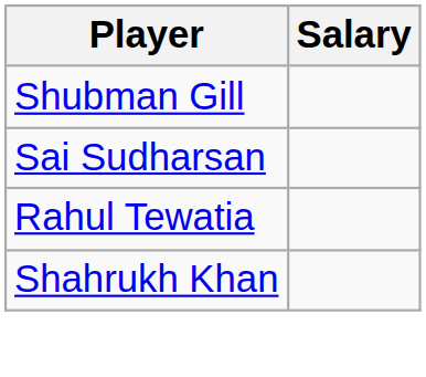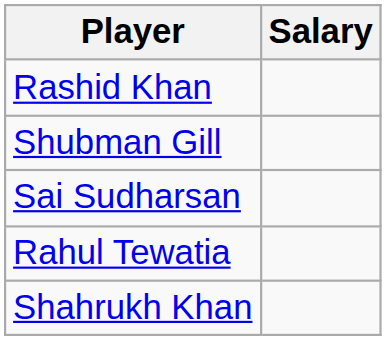 <table class="wikitable">
 <tr>
 <th scope="col">Player</th>
 <th scope="col">Salary</th>
+</tr>
+<tr>
+<td><a href='#'>Rashid Khan</a></td>
+<td></td>
 </tr>
 <tr>
 <td><a href='#'>Shubman Gill</a></td>
 <td></td>
 </tr>
 <tr>
 <td><a href='#'>Sai Sudharsan</a></td>
 <td></td>
 </tr>
 <tr>
 <td><a href='#'>Rahul Tewatia</a></td>
 <td></td>
 </tr>
 <tr>
 <td><a href='#'>Shahrukh Khan</a></td>
 <td></td>
 </tr>
 </table>
